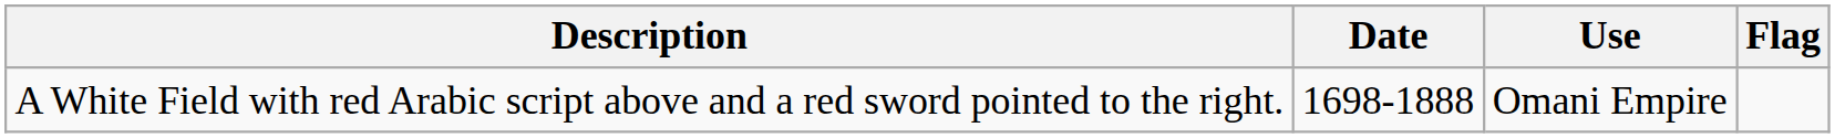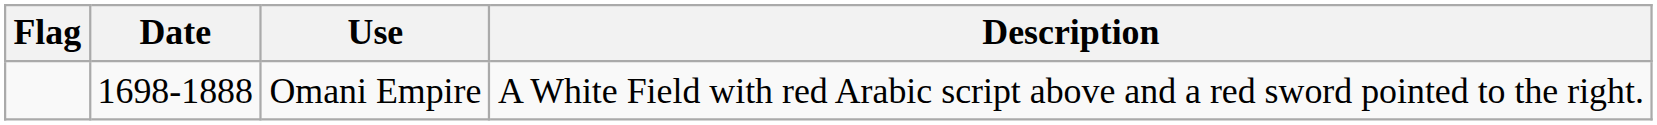 <table class="wikitable">
 <tr>
-<th>Description</th>
+<th>Flag</th>
 <th>Date</th>
 <th>Use</th>
-<th>Flag</th>
+<th>Description</th>
 </tr>
 <tr>
-<td>A White Field with red Arabic script above and a red sword pointed to the right.</td>
+<td></td>
 <td>1698-1888</td>
 <td>Omani Empire</td>
-<td></td>
+<td>A White Field with red Arabic script above and a red sword pointed to the right.</td>
 </tr>
 </table>
